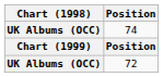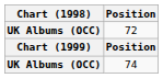 <table class="wikitable plainrowheaders" style="text-align:center;">
 <tr>
 <th scope="col">Chart (1998)</th>
 <th scope="col">Position</th>
 </tr>
 <tr>
 <th scope="row">UK Albums (OCC)</th>
-<td>74</td>
+<td>72</td>
 </tr>
 <tr>
 <th scope="col">Chart (1999)</th>
 <th scope="col">Position</th>
 </tr>
 <tr>
 <th scope="row">UK Albums (OCC)</th>
-<td>72</td>
+<td>74</td>
 </tr>
 </table>
